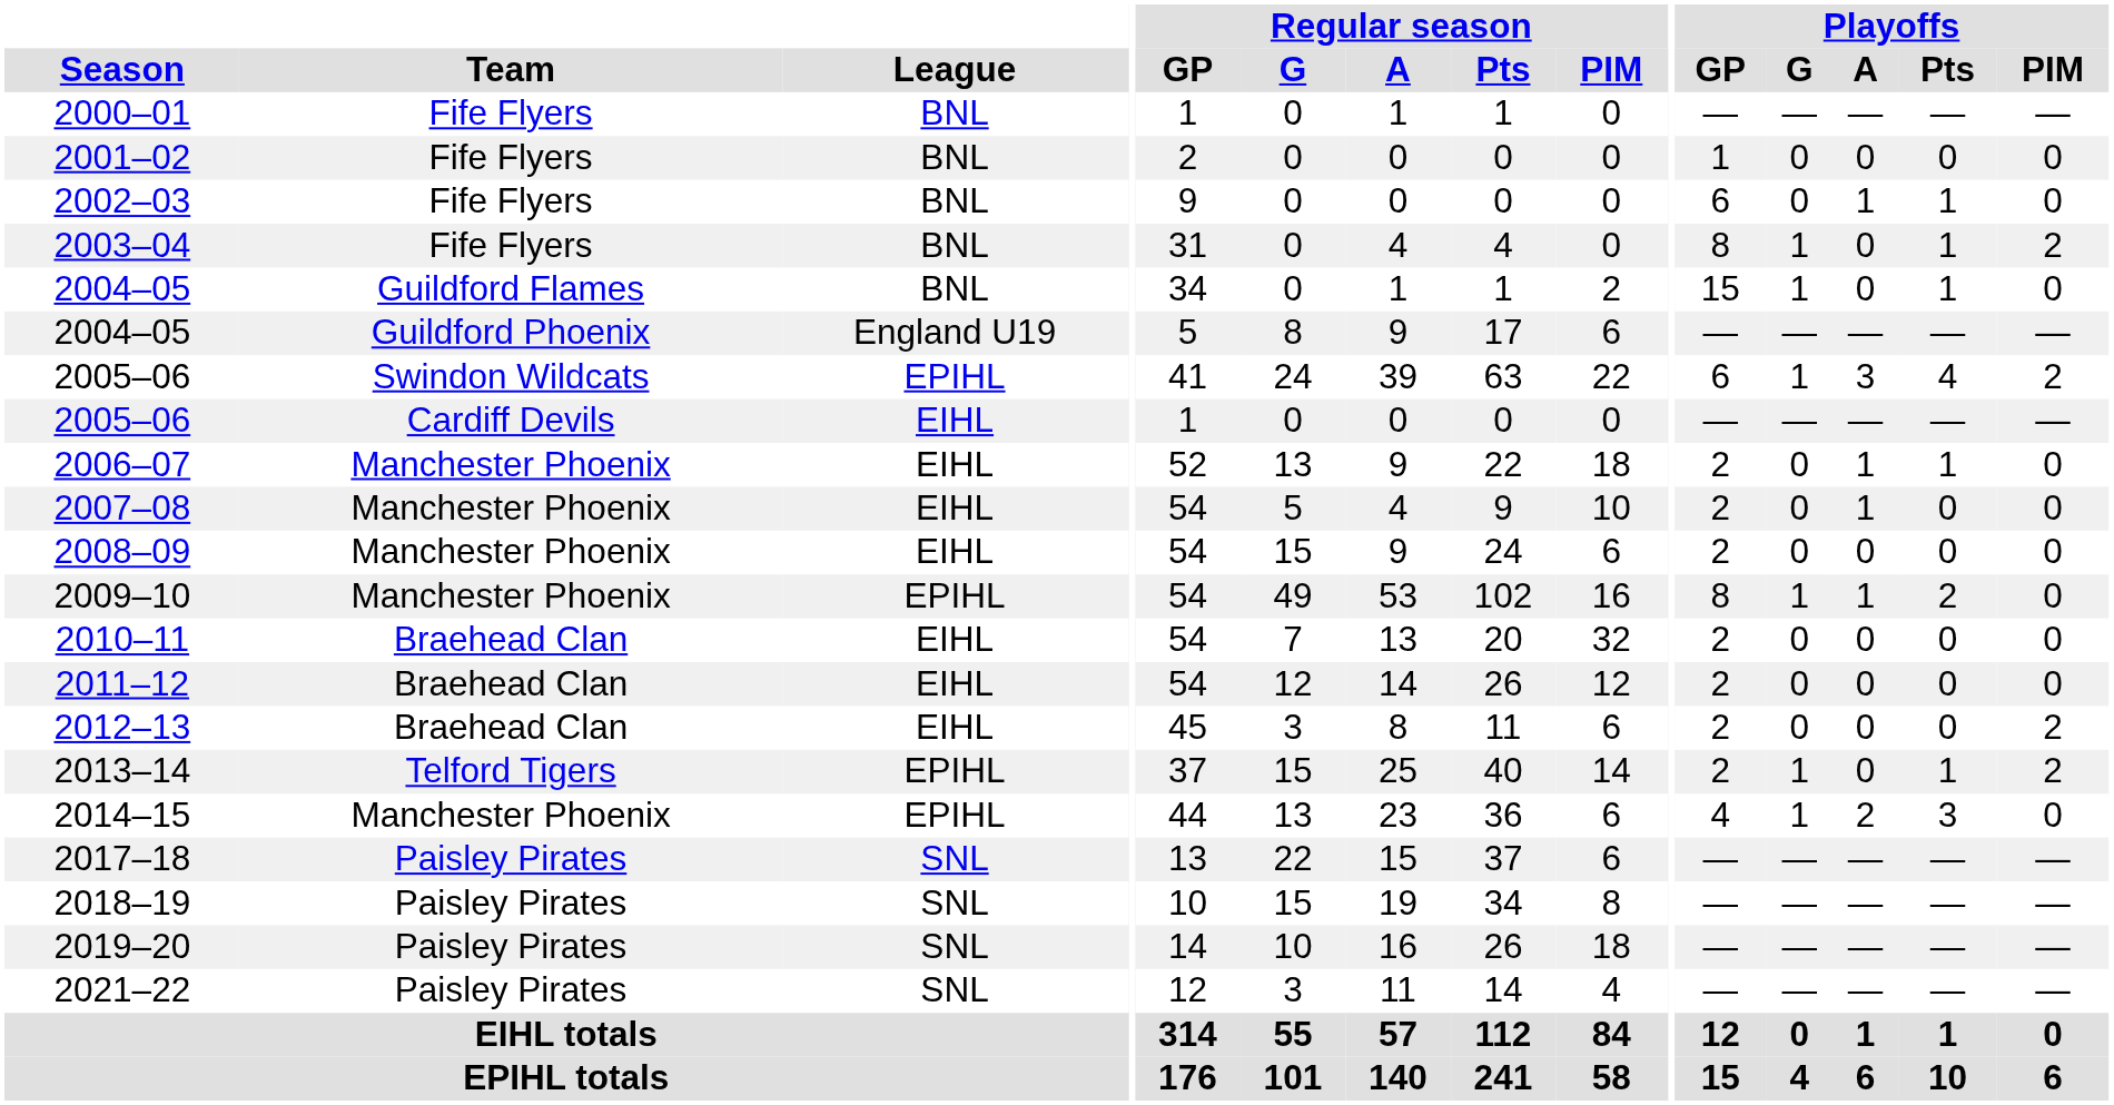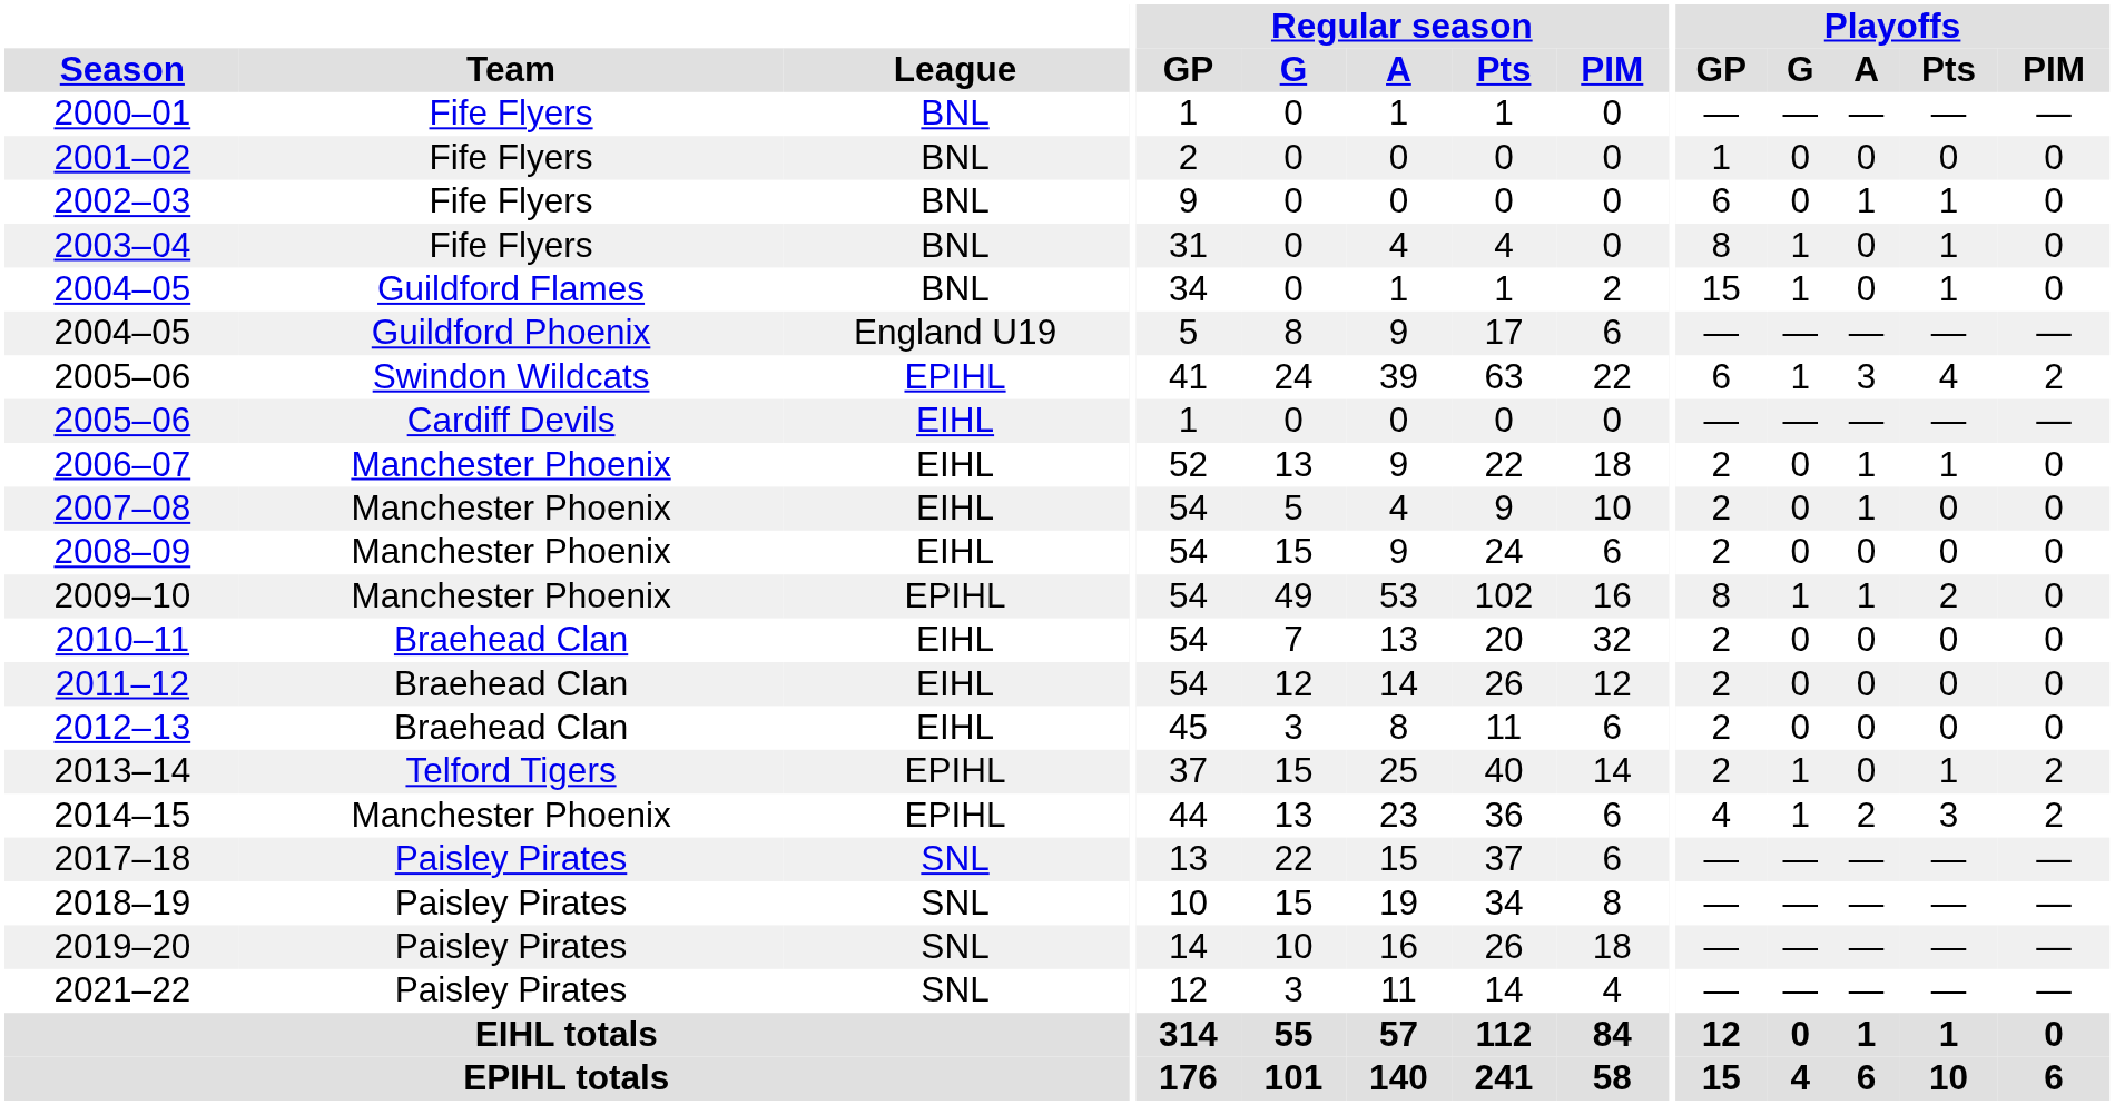 <table border="0" cellpadding="1" cellspacing="0" style="text-align:center; width:60em">
 <tr bgcolor="#e0e0e0">
 <th colspan="3" bgcolor="#ffffff"></th>
 <th rowspan="99" bgcolor="#ffffff"></th>
 <th colspan="5"><a href='#'>Regular season</a></th>
 <th rowspan="99" bgcolor="#ffffff"></th>
 <th colspan="5"><a href='#'>Playoffs</a></th>
 </tr>
 <tr bgcolor="#e0e0e0">
 <th><a href='#'>Season</a></th>
 <th>Team</th>
 <th>League</th>
 <th>GP</th>
 <th><a href='#'>G</a></th>
 <th><a href='#'>A</a></th>
 <th><a href='#'>Pts</a></th>
 <th><a href='#'>PIM</a></th>
 <th>GP</th>
 <th>G</th>
 <th>A</th>
 <th>Pts</th>
 <th>PIM</th>
 </tr>
 <tr>
 <td><a href='#'>2000–01</a></td>
 <td><a href='#'>Fife Flyers</a></td>
 <td><a href='#'>BNL</a></td>
 <td>1</td>
 <td>0</td>
 <td>1</td>
 <td>1</td>
 <td>0</td>
 <td>—</td>
 <td>—</td>
 <td>—</td>
 <td>—</td>
 <td>—</td>
 </tr>
 <tr bgcolor="#f0f0f0">
 <td><a href='#'>2001–02</a></td>
 <td>Fife Flyers</td>
 <td>BNL</td>
 <td>2</td>
 <td>0</td>
 <td>0</td>
 <td>0</td>
 <td>0</td>
 <td>1</td>
 <td>0</td>
 <td>0</td>
 <td>0</td>
 <td>0</td>
 </tr>
 <tr>
 <td><a href='#'>2002–03</a></td>
 <td>Fife Flyers</td>
 <td>BNL</td>
 <td>9</td>
 <td>0</td>
 <td>0</td>
 <td>0</td>
 <td>0</td>
 <td>6</td>
 <td>0</td>
 <td>1</td>
 <td>1</td>
 <td>0</td>
 </tr>
 <tr bgcolor="#f0f0f0">
 <td><a href='#'>2003–04</a></td>
 <td>Fife Flyers</td>
 <td>BNL</td>
 <td>31</td>
 <td>0</td>
 <td>4</td>
 <td>4</td>
 <td>0</td>
 <td>8</td>
 <td>1</td>
 <td>0</td>
 <td>1</td>
-<td>2</td>
+<td>0</td>
 </tr>
 <tr>
 <td><a href='#'>2004–05</a></td>
 <td><a href='#'>Guildford Flames</a></td>
 <td>BNL</td>
 <td>34</td>
 <td>0</td>
 <td>1</td>
 <td>1</td>
 <td>2</td>
 <td>15</td>
 <td>1</td>
 <td>0</td>
 <td>1</td>
 <td>0</td>
 </tr>
 <tr bgcolor="#f0f0f0">
 <td>2004–05</td>
 <td><a href='#'>Guildford Phoenix</a></td>
 <td>England U19</td>
 <td>5</td>
 <td>8</td>
 <td>9</td>
 <td>17</td>
 <td>6</td>
 <td>—</td>
 <td>—</td>
 <td>—</td>
 <td>—</td>
 <td>—</td>
 </tr>
 <tr>
 <td>2005–06</td>
 <td><a href='#'>Swindon Wildcats</a></td>
 <td><a href='#'>EPIHL</a></td>
 <td>41</td>
 <td>24</td>
 <td>39</td>
 <td>63</td>
 <td>22</td>
 <td>6</td>
 <td>1</td>
 <td>3</td>
 <td>4</td>
 <td>2</td>
 </tr>
 <tr bgcolor="#f0f0f0">
 <td><a href='#'>2005–06</a></td>
 <td><a href='#'>Cardiff Devils</a></td>
 <td><a href='#'>EIHL</a></td>
 <td>1</td>
 <td>0</td>
 <td>0</td>
 <td>0</td>
 <td>0</td>
 <td>—</td>
 <td>—</td>
 <td>—</td>
 <td>—</td>
 <td>—</td>
 </tr>
 <tr>
 <td><a href='#'>2006–07</a></td>
 <td><a href='#'>Manchester Phoenix</a></td>
 <td>EIHL</td>
 <td>52</td>
 <td>13</td>
 <td>9</td>
 <td>22</td>
 <td>18</td>
 <td>2</td>
 <td>0</td>
 <td>1</td>
 <td>1</td>
 <td>0</td>
 </tr>
 <tr bgcolor="#f0f0f0">
 <td><a href='#'>2007–08</a></td>
 <td>Manchester Phoenix</td>
 <td>EIHL</td>
 <td>54</td>
 <td>5</td>
 <td>4</td>
 <td>9</td>
 <td>10</td>
 <td>2</td>
 <td>0</td>
 <td>1</td>
 <td>0</td>
 <td>0</td>
 </tr>
 <tr>
 <td><a href='#'>2008–09</a></td>
 <td>Manchester Phoenix</td>
 <td>EIHL</td>
 <td>54</td>
 <td>15</td>
 <td>9</td>
 <td>24</td>
 <td>6</td>
 <td>2</td>
 <td>0</td>
 <td>0</td>
 <td>0</td>
 <td>0</td>
 </tr>
 <tr bgcolor="#f0f0f0">
 <td>2009–10</td>
 <td>Manchester Phoenix</td>
 <td>EPIHL</td>
 <td>54</td>
 <td>49</td>
 <td>53</td>
 <td>102</td>
 <td>16</td>
 <td>8</td>
 <td>1</td>
 <td>1</td>
 <td>2</td>
 <td>0</td>
 </tr>
 <tr>
 <td><a href='#'>2010–11</a></td>
 <td><a href='#'>Braehead Clan</a></td>
 <td>EIHL</td>
 <td>54</td>
 <td>7</td>
 <td>13</td>
 <td>20</td>
 <td>32</td>
 <td>2</td>
 <td>0</td>
 <td>0</td>
 <td>0</td>
 <td>0</td>
 </tr>
 <tr bgcolor="#f0f0f0">
 <td><a href='#'>2011–12</a></td>
 <td>Braehead Clan</td>
 <td>EIHL</td>
 <td>54</td>
 <td>12</td>
 <td>14</td>
 <td>26</td>
 <td>12</td>
 <td>2</td>
 <td>0</td>
 <td>0</td>
 <td>0</td>
 <td>0</td>
 </tr>
 <tr>
 <td><a href='#'>2012–13</a></td>
 <td>Braehead Clan</td>
 <td>EIHL</td>
 <td>45</td>
 <td>3</td>
 <td>8</td>
 <td>11</td>
 <td>6</td>
 <td>2</td>
 <td>0</td>
 <td>0</td>
 <td>0</td>
-<td>2</td>
+<td>0</td>
 </tr>
 <tr bgcolor="#f0f0f0">
 <td>2013–14</td>
 <td><a href='#'>Telford Tigers</a></td>
 <td>EPIHL</td>
 <td>37</td>
 <td>15</td>
 <td>25</td>
 <td>40</td>
 <td>14</td>
 <td>2</td>
 <td>1</td>
 <td>0</td>
 <td>1</td>
 <td>2</td>
 </tr>
 <tr>
 <td>2014–15</td>
 <td>Manchester Phoenix</td>
 <td>EPIHL</td>
 <td>44</td>
 <td>13</td>
 <td>23</td>
 <td>36</td>
 <td>6</td>
 <td>4</td>
 <td>1</td>
 <td>2</td>
 <td>3</td>
-<td>0</td>
+<td>2</td>
 </tr>
 <tr bgcolor="#f0f0f0">
 <td>2017–18</td>
 <td><a href='#'>Paisley Pirates</a></td>
 <td><a href='#'>SNL</a></td>
 <td>13</td>
 <td>22</td>
 <td>15</td>
 <td>37</td>
 <td>6</td>
 <td>—</td>
 <td>—</td>
 <td>—</td>
 <td>—</td>
 <td>—</td>
 </tr>
 <tr>
 <td>2018–19</td>
 <td>Paisley Pirates</td>
 <td>SNL</td>
 <td>10</td>
 <td>15</td>
 <td>19</td>
 <td>34</td>
 <td>8</td>
 <td>—</td>
 <td>—</td>
 <td>—</td>
 <td>—</td>
 <td>—</td>
 </tr>
 <tr bgcolor="#f0f0f0">
 <td>2019–20</td>
 <td>Paisley Pirates</td>
 <td>SNL</td>
 <td>14</td>
 <td>10</td>
 <td>16</td>
 <td>26</td>
 <td>18</td>
 <td>—</td>
 <td>—</td>
 <td>—</td>
 <td>—</td>
 <td>—</td>
 </tr>
 <tr>
 <td>2021–22</td>
 <td>Paisley Pirates</td>
 <td>SNL</td>
 <td>12</td>
 <td>3</td>
 <td>11</td>
 <td>14</td>
 <td>4</td>
 <td>—</td>
 <td>—</td>
 <td>—</td>
 <td>—</td>
 <td>—</td>
 </tr>
 <tr>
 </tr>
 <tr ALIGN="center" bgcolor="#e0e0e0">
 <th colspan="3">EIHL totals</th>
 <th ALIGN="center">314</th>
 <th ALIGN="center">55</th>
 <th ALIGN="center">57</th>
 <th ALIGN="center">112</th>
 <th ALIGN="center">84</th>
 <th ALIGN="center">12</th>
 <th ALIGN="center">0</th>
 <th ALIGN="center">1</th>
 <th ALIGN="center">1</th>
 <th ALIGN="center">0</th>
 </tr>
 <tr>
 </tr>
 <tr ALIGN="center" bgcolor="#e0e0e0">
 <th colspan="3">EPIHL totals</th>
 <th ALIGN="center">176</th>
 <th ALIGN="center">101</th>
 <th ALIGN="center">140</th>
 <th ALIGN="center">241</th>
 <th ALIGN="center">58</th>
 <th ALIGN="center">15</th>
 <th ALIGN="center">4</th>
 <th ALIGN="center">6</th>
 <th ALIGN="center">10</th>
 <th ALIGN="center">6</th>
 </tr>
 </table>
